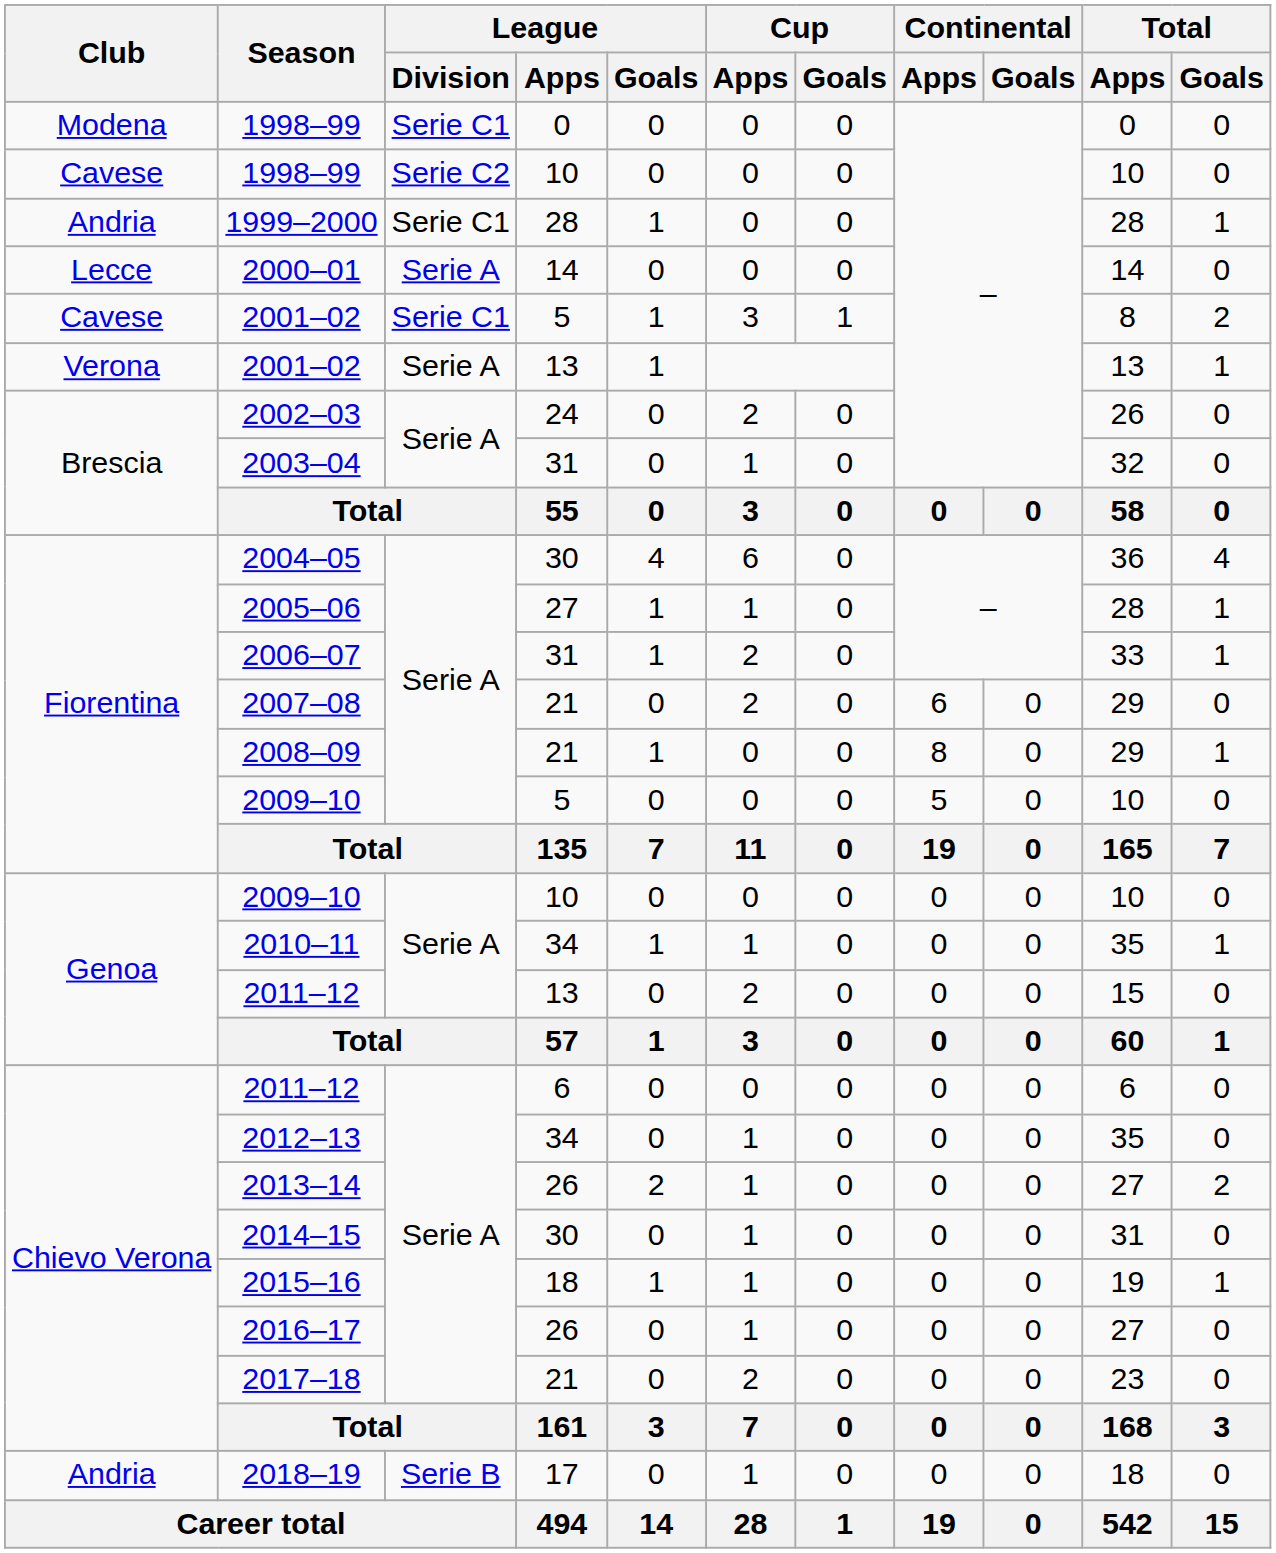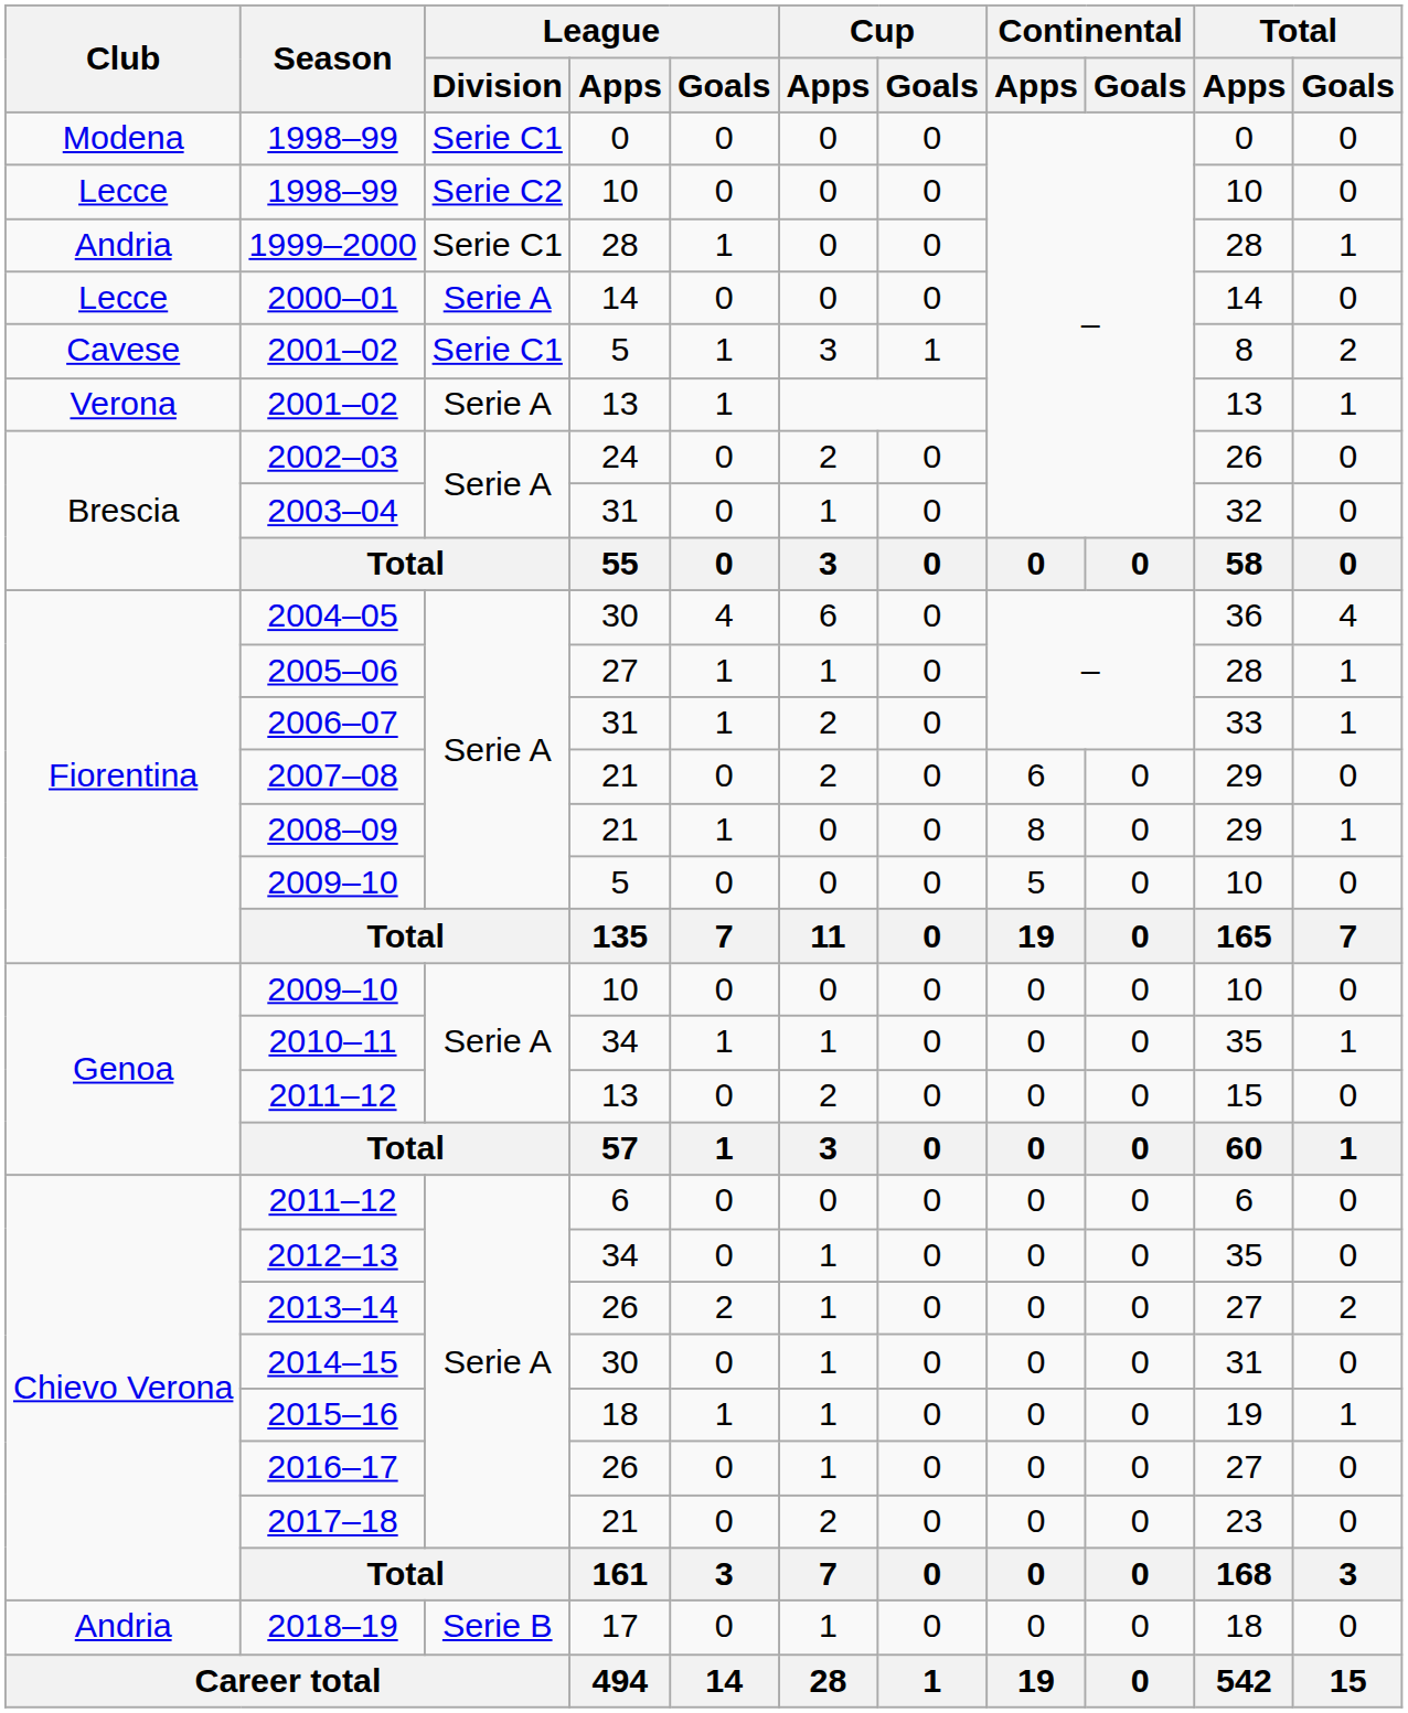 <table class="wikitable" style="text-align:center">
 <tr>
 <th rowspan="2">Club</th>
 <th rowspan="2">Season</th>
 <th colspan="3">League</th>
 <th colspan="2">Cup</th>
 <th colspan="2">Continental</th>
 <th colspan="2">Total</th>
 </tr>
 <tr>
 <th>Division</th>
 <th>Apps</th>
 <th>Goals</th>
 <th>Apps</th>
 <th>Goals</th>
 <th>Apps</th>
 <th>Goals</th>
 <th>Apps</th>
 <th>Goals</th>
 </tr>
 <tr>
 <td><a href='#'>Modena</a></td>
 <td><a href='#'>1998–99</a></td>
 <td><a href='#'>Serie C1</a></td>
 <td>0</td>
 <td>0</td>
 <td>0</td>
 <td>0</td>
 <td rowspan=8 colspan="2">–</td>
 <td>0</td>
 <td>0</td>
 </tr>
 <tr>
-<td><a href='#'>Cavese</a></td>
+<td><a href='#'>Lecce</a></td>
 <td><a href='#'>1998–99</a></td>
 <td><a href='#'>Serie C2</a></td>
 <td>10</td>
 <td>0</td>
 <td>0</td>
 <td>0</td>
 <td>10</td>
 <td>0</td>
 </tr>
 <tr>
 <td><a href='#'>Andria</a></td>
 <td><a href='#'>1999–2000</a></td>
 <td>Serie C1</td>
 <td>28</td>
 <td>1</td>
 <td>0</td>
 <td>0</td>
 <td>28</td>
 <td>1</td>
 </tr>
 <tr>
 <td><a href='#'>Lecce</a></td>
 <td><a href='#'>2000–01</a></td>
 <td><a href='#'>Serie A</a></td>
 <td>14</td>
 <td>0</td>
 <td>0</td>
 <td>0</td>
 <td>14</td>
 <td>0</td>
 </tr>
 <tr>
 <td><a href='#'>Cavese</a></td>
 <td><a href='#'>2001–02</a></td>
 <td><a href='#'>Serie C1</a></td>
 <td>5</td>
 <td>1</td>
 <td>3</td>
 <td>1</td>
 <td>8</td>
 <td>2</td>
 </tr>
 <tr>
 <td><a href='#'>Verona</a></td>
 <td><a href='#'>2001–02</a></td>
 <td>Serie A</td>
 <td>13</td>
 <td>1</td>
 <td colspan="2"></td>
 <td>13</td>
 <td>1</td>
 </tr>
 <tr>
 <td rowspan="3">Brescia</td>
 <td><a href='#'>2002–03</a></td>
 <td rowspan="2">Serie A</td>
 <td>24</td>
 <td>0</td>
 <td>2</td>
 <td>0</td>
 <td>26</td>
 <td>0</td>
 </tr>
 <tr>
 <td><a href='#'>2003–04</a></td>
 <td>31</td>
 <td>0</td>
 <td>1</td>
 <td>0</td>
 <td>32</td>
 <td>0</td>
 </tr>
 <tr>
 <th colspan="2">Total</th>
 <th>55</th>
 <th>0</th>
 <th>3</th>
 <th>0</th>
 <th>0</th>
 <th>0</th>
 <th>58</th>
 <th>0</th>
 </tr>
 <tr>
 <td rowspan="7"><a href='#'>Fiorentina</a></td>
 <td><a href='#'>2004–05</a></td>
 <td rowspan="6">Serie A</td>
 <td>30</td>
 <td>4</td>
 <td>6</td>
 <td>0</td>
 <td rowspan=3 colspan="2">–</td>
 <td>36</td>
 <td>4</td>
 </tr>
 <tr>
 <td><a href='#'>2005–06</a></td>
 <td>27</td>
 <td>1</td>
 <td>1</td>
 <td>0</td>
 <td>28</td>
 <td>1</td>
 </tr>
 <tr>
 <td><a href='#'>2006–07</a></td>
 <td>31</td>
 <td>1</td>
 <td>2</td>
 <td>0</td>
 <td>33</td>
 <td>1</td>
 </tr>
 <tr>
 <td><a href='#'>2007–08</a></td>
 <td>21</td>
 <td>0</td>
 <td>2</td>
 <td>0</td>
 <td>6</td>
 <td>0</td>
 <td>29</td>
 <td>0</td>
 </tr>
 <tr>
 <td><a href='#'>2008–09</a></td>
 <td>21</td>
 <td>1</td>
 <td>0</td>
 <td>0</td>
 <td>8</td>
 <td>0</td>
 <td>29</td>
 <td>1</td>
 </tr>
 <tr>
 <td><a href='#'>2009–10</a></td>
 <td>5</td>
 <td>0</td>
 <td>0</td>
 <td>0</td>
 <td>5</td>
 <td>0</td>
 <td>10</td>
 <td>0</td>
 </tr>
 <tr>
 <th colspan="2">Total</th>
 <th>135</th>
 <th>7</th>
 <th>11</th>
 <th>0</th>
 <th>19</th>
 <th>0</th>
 <th>165</th>
 <th>7</th>
 </tr>
 <tr>
 <td rowspan="4"><a href='#'>Genoa</a></td>
 <td><a href='#'>2009–10</a></td>
 <td rowspan="3">Serie A</td>
 <td>10</td>
 <td>0</td>
 <td>0</td>
 <td>0</td>
 <td>0</td>
 <td>0</td>
 <td>10</td>
 <td>0</td>
 </tr>
 <tr>
 <td><a href='#'>2010–11</a></td>
 <td>34</td>
 <td>1</td>
 <td>1</td>
 <td>0</td>
 <td>0</td>
 <td>0</td>
 <td>35</td>
 <td>1</td>
 </tr>
 <tr>
 <td><a href='#'>2011–12</a></td>
 <td>13</td>
 <td>0</td>
 <td>2</td>
 <td>0</td>
 <td>0</td>
 <td>0</td>
 <td>15</td>
 <td>0</td>
 </tr>
 <tr>
 <th colspan="2">Total</th>
 <th>57</th>
 <th>1</th>
 <th>3</th>
 <th>0</th>
 <th>0</th>
 <th>0</th>
 <th>60</th>
 <th>1</th>
 </tr>
 <tr>
 <td rowspan="8"><a href='#'>Chievo Verona</a></td>
 <td><a href='#'>2011–12</a></td>
 <td rowspan="7">Serie A</td>
 <td>6</td>
 <td>0</td>
 <td>0</td>
 <td>0</td>
 <td>0</td>
 <td>0</td>
 <td>6</td>
 <td>0</td>
 </tr>
 <tr>
 <td><a href='#'>2012–13</a></td>
 <td>34</td>
 <td>0</td>
 <td>1</td>
 <td>0</td>
 <td>0</td>
 <td>0</td>
 <td>35</td>
 <td>0</td>
 </tr>
 <tr>
 <td><a href='#'>2013–14</a></td>
 <td>26</td>
 <td>2</td>
 <td>1</td>
 <td>0</td>
 <td>0</td>
 <td>0</td>
 <td>27</td>
 <td>2</td>
 </tr>
 <tr>
 <td><a href='#'>2014–15</a></td>
 <td>30</td>
 <td>0</td>
 <td>1</td>
 <td>0</td>
 <td>0</td>
 <td>0</td>
 <td>31</td>
 <td>0</td>
 </tr>
 <tr>
 <td><a href='#'>2015–16</a></td>
 <td>18</td>
 <td>1</td>
 <td>1</td>
 <td>0</td>
 <td>0</td>
 <td>0</td>
 <td>19</td>
 <td>1</td>
 </tr>
 <tr>
 <td><a href='#'>2016–17</a></td>
 <td>26</td>
 <td>0</td>
 <td>1</td>
 <td>0</td>
 <td>0</td>
 <td>0</td>
 <td>27</td>
 <td>0</td>
 </tr>
 <tr>
 <td><a href='#'>2017–18</a></td>
 <td>21</td>
 <td>0</td>
 <td>2</td>
 <td>0</td>
 <td>0</td>
 <td>0</td>
 <td>23</td>
 <td>0</td>
 </tr>
 <tr>
 <th colspan="2">Total</th>
 <th>161</th>
 <th>3</th>
 <th>7</th>
 <th>0</th>
 <th>0</th>
 <th>0</th>
 <th>168</th>
 <th>3</th>
 </tr>
 <tr>
 <td><a href='#'>Andria</a></td>
 <td><a href='#'>2018–19</a></td>
 <td><a href='#'>Serie B</a></td>
 <td>17</td>
 <td>0</td>
 <td>1</td>
 <td>0</td>
 <td>0</td>
 <td>0</td>
 <td>18</td>
 <td>0</td>
 </tr>
 <tr>
 <th colspan="3">Career total</th>
 <th>494</th>
 <th>14</th>
 <th>28</th>
 <th>1</th>
 <th>19</th>
 <th>0</th>
 <th>542</th>
 <th>15</th>
 </tr>
 </table>
